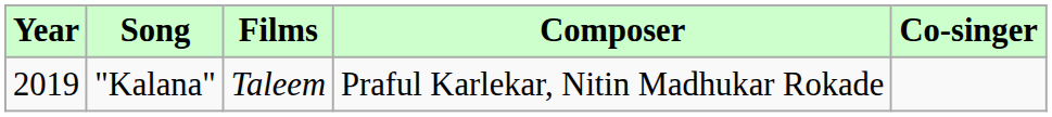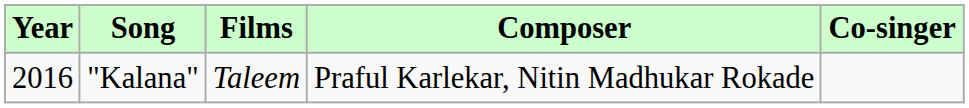 <table class="wikitable sortable">
 <tr style="background:#cfc; text-align:center;">
 <td><strong>Year</strong></td>
 <td><strong>Song</strong></td>
 <td><strong>Films</strong></td>
 <td><strong>Composer</strong></td>
 <td><strong>Co-singer</strong></td>
 </tr>
 <tr>
-<td>2019</td>
+<td>2016</td>
 <td>"Kalana"</td>
 <td><em>Taleem</em></td>
 <td>Praful Karlekar, Nitin Madhukar Rokade</td>
 <td></td>
 </tr>
 </table>
